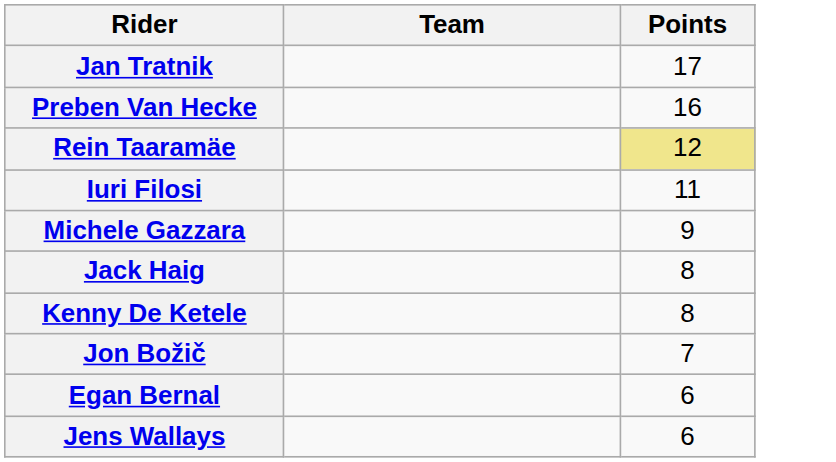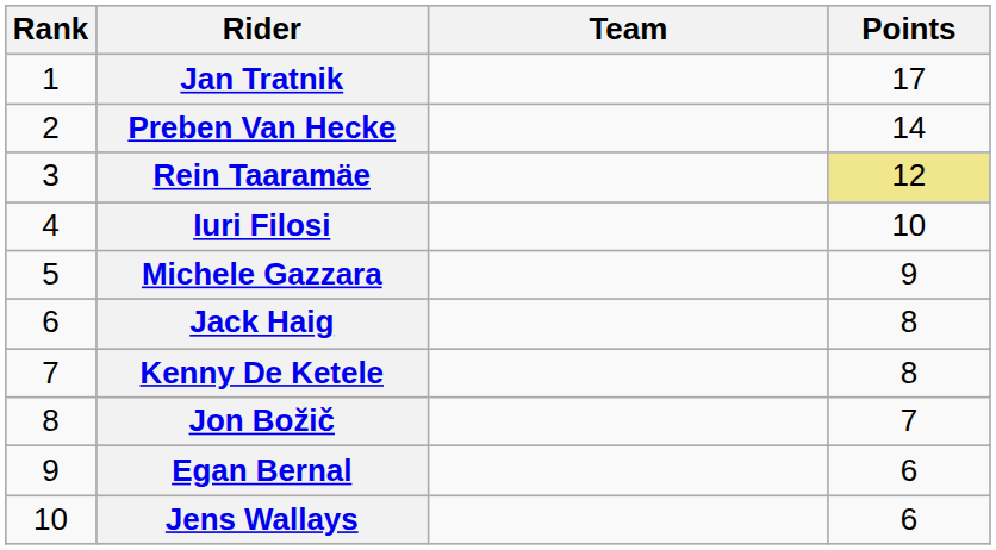 <table class="wikitable plainrowheaders">
 <tr>
+<th>Rank</th>
 <th>Rider</th>
 <th>Team</th>
 <th>Points</th>
 </tr>
 <tr>
+<td style="text-align:center;">1</td>
 <th scope="row" width=165px> <a href='#'>Jan Tratnik</a> </th>
 <td width=200px></td>
 <td width=76px style="text-align:center;">17</td>
 </tr>
 <tr>
+<td style="text-align:center;">2</td>
 <th scope="row"> <a href='#'>Preben Van Hecke</a></th>
 <td></td>
-<td style="text-align:center;">16</td>
+<td style="text-align:center;">14</td>
 </tr>
 <tr>
+<td style="text-align:center;">3</td>
 <th scope="row"> <a href='#'>Rein Taaramäe</a> </th>
 <td></td>
 <td style="background: khaki; text-align:center;">12</td>
 </tr>
 <tr>
+<td style="text-align:center;">4</td>
 <th scope="row"> <a href='#'>Iuri Filosi</a></th>
 <td></td>
-<td style="text-align:center;">11</td>
+<td style="text-align:center;">10</td>
 </tr>
 <tr>
+<td style="text-align:center;">5</td>
 <th scope="row"> <a href='#'>Michele Gazzara</a></th>
 <td></td>
 <td style="text-align:center;">9</td>
 </tr>
 <tr>
+<td style="text-align:center;">6</td>
 <th scope="row"> <a href='#'>Jack Haig</a> </th>
 <td></td>
 <td style="text-align:center;">8</td>
 </tr>
 <tr>
+<td style="text-align:center;">7</td>
 <th scope="row"> <a href='#'>Kenny De Ketele</a></th>
 <td></td>
 <td style="text-align:center;">8</td>
 </tr>
 <tr>
+<td style="text-align:center;">8</td>
 <th scope="row"> <a href='#'>Jon Božič</a></th>
 <td></td>
 <td style="text-align:center;">7</td>
 </tr>
 <tr>
+<td style="text-align:center;">9</td>
 <th scope="row"> <a href='#'>Egan Bernal</a> </th>
 <td></td>
 <td style="text-align:center;">6</td>
 </tr>
 <tr>
+<td style="text-align:center;">10</td>
 <th scope="row"> <a href='#'>Jens Wallays</a></th>
 <td></td>
 <td style="text-align:center;">6</td>
 </tr>
 </table>
